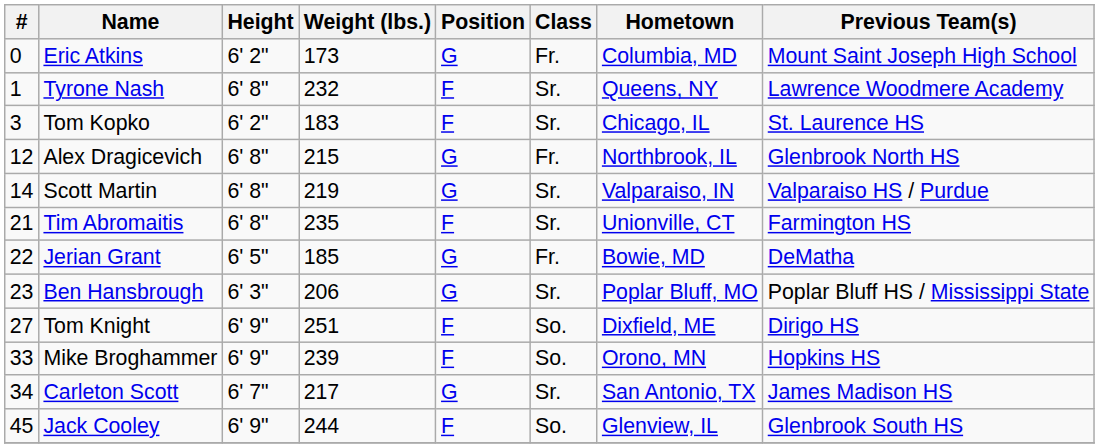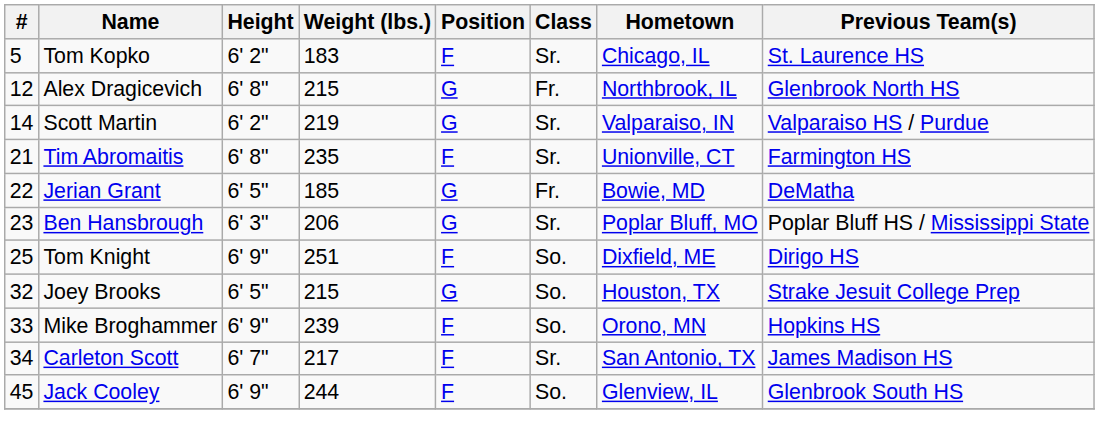 <table class="wikitable" style="font-size: 90%">
 <tr>
 <th>#</th>
 <th>Name</th>
 <th>Height</th>
 <th>Weight (lbs.)</th>
 <th>Position</th>
 <th>Class</th>
 <th>Hometown</th>
 <th>Previous Team(s)</th>
 </tr>
 <tr>
-<td>0</td>
-<td><a href='#'>Eric Atkins</a></td>
-<td>6' 2"</td>
-<td>173</td>
-<td><a href='#'>G</a></td>
-<td>Fr.</td>
-<td><a href='#'>Columbia, MD</a></td>
-<td><a href='#'>Mount Saint Joseph High School</a></td>
-</tr>
-<tr>
-<td>1</td>
-<td><a href='#'>Tyrone Nash</a></td>
-<td>6' 8"</td>
-<td>232</td>
-<td><a href='#'>F</a></td>
-<td>Sr.</td>
-<td><a href='#'>Queens, NY</a></td>
-<td><a href='#'>Lawrence Woodmere Academy</a></td>
-</tr>
-<tr>
-<td>3</td>
+<td>5</td>
 <td>Tom Kopko</td>
 <td>6' 2"</td>
 <td>183</td>
 <td><a href='#'>F</a></td>
 <td>Sr.</td>
 <td><a href='#'>Chicago, IL</a></td>
 <td><a href='#'>St. Laurence HS</a></td>
 </tr>
 <tr>
 <td>12</td>
 <td>Alex Dragicevich</td>
 <td>6' 8"</td>
 <td>215</td>
 <td><a href='#'>G</a></td>
 <td>Fr.</td>
 <td><a href='#'>Northbrook, IL</a></td>
 <td><a href='#'>Glenbrook North HS</a></td>
 </tr>
 <tr>
 <td>14</td>
 <td>Scott Martin</td>
-<td>6' 8"</td>
+<td>6' 2"</td>
 <td>219</td>
 <td><a href='#'>G</a></td>
 <td>Sr.</td>
 <td><a href='#'>Valparaiso, IN</a></td>
 <td><a href='#'>Valparaiso HS</a> / <a href='#'>Purdue</a></td>
 </tr>
 <tr>
 <td>21</td>
 <td><a href='#'>Tim Abromaitis</a></td>
 <td>6' 8"</td>
 <td>235</td>
 <td><a href='#'>F</a></td>
 <td>Sr.</td>
 <td><a href='#'>Unionville, CT</a></td>
 <td><a href='#'>Farmington HS</a></td>
 </tr>
 <tr>
 <td>22</td>
 <td><a href='#'>Jerian Grant</a></td>
 <td>6' 5"</td>
 <td>185</td>
 <td><a href='#'>G</a></td>
 <td>Fr.</td>
 <td><a href='#'>Bowie, MD</a></td>
 <td><a href='#'>DeMatha</a></td>
 </tr>
 <tr>
 <td>23</td>
 <td><a href='#'>Ben Hansbrough</a></td>
 <td>6' 3"</td>
 <td>206</td>
 <td><a href='#'>G</a></td>
 <td>Sr.</td>
 <td><a href='#'>Poplar Bluff, MO</a></td>
 <td>Poplar Bluff HS / <a href='#'>Mississippi State</a></td>
 </tr>
 <tr>
-<td>27</td>
+<td>25</td>
 <td>Tom Knight</td>
 <td>6' 9"</td>
 <td>251</td>
 <td><a href='#'>F</a></td>
 <td>So.</td>
 <td><a href='#'>Dixfield, ME</a></td>
 <td><a href='#'>Dirigo HS</a></td>
+</tr>
+<tr>
+<td>32</td>
+<td>Joey Brooks</td>
+<td>6' 5"</td>
+<td>215</td>
+<td><a href='#'>G</a></td>
+<td>So.</td>
+<td><a href='#'>Houston, TX</a></td>
+<td><a href='#'>Strake Jesuit College Prep</a></td>
 </tr>
 <tr>
 <td>33</td>
 <td>Mike Broghammer</td>
 <td>6' 9"</td>
 <td>239</td>
 <td><a href='#'>F</a></td>
 <td>So.</td>
 <td><a href='#'>Orono, MN</a></td>
 <td><a href='#'>Hopkins HS</a></td>
 </tr>
 <tr>
 <td>34</td>
 <td><a href='#'>Carleton Scott</a></td>
 <td>6' 7"</td>
 <td>217</td>
-<td><a href='#'>G</a></td>
+<td><a href='#'>F</a></td>
 <td>Sr.</td>
 <td><a href='#'>San Antonio, TX</a></td>
 <td><a href='#'>James Madison HS</a></td>
 </tr>
 <tr>
 <td>45</td>
 <td><a href='#'>Jack Cooley</a></td>
 <td>6' 9"</td>
 <td>244</td>
 <td><a href='#'>F</a></td>
 <td>So.</td>
 <td><a href='#'>Glenview, IL</a></td>
 <td><a href='#'>Glenbrook South HS</a></td>
 </tr>
 <tr>
 </tr>
 </table>
